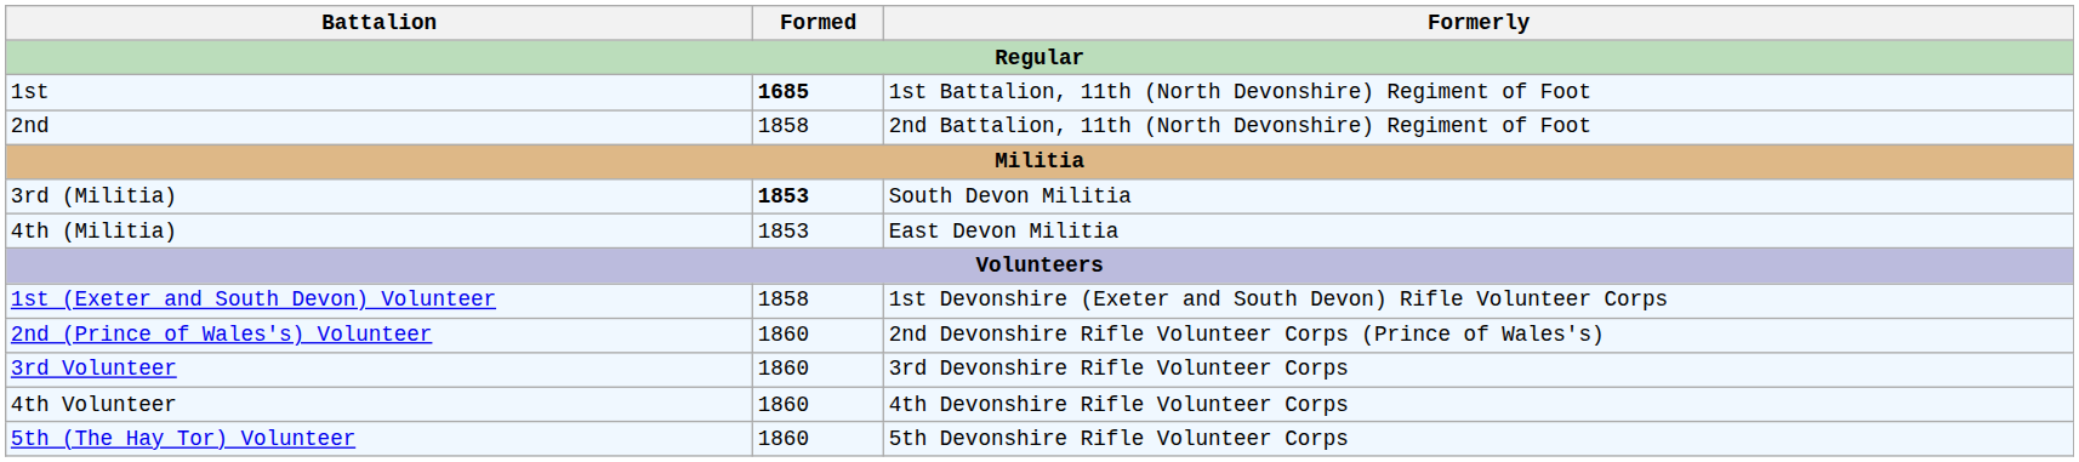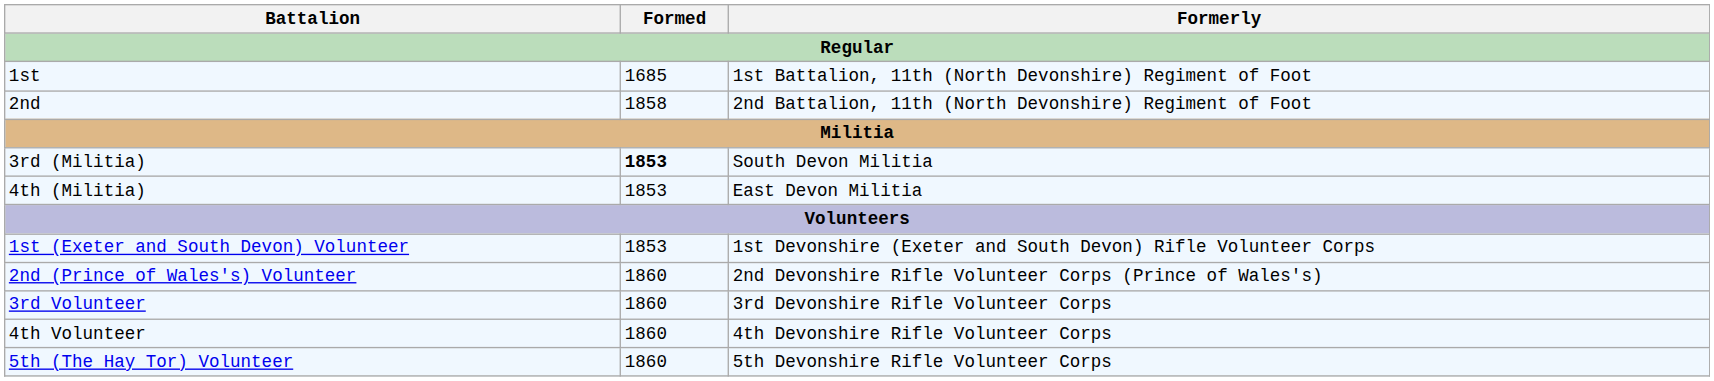 <table class="wikitable" style="width:100%;">
 <tr>
 <th>Battalion</th>
 <th>Formed</th>
 <th>Formerly</th>
 </tr>
 <tr>
 <th colspan="5" style="background:#bdb;">Regular</th>
 </tr>
 <tr style="background:#f0f8ff;">
 <td>1st</td>
-<td><strong>1685</strong></td>
+<td>1685</td>
 <td>1st Battalion, 11th (North Devonshire) Regiment of Foot</td>
 </tr>
 <tr style="background:#f0f8ff;">
 <td>2nd</td>
 <td>1858</td>
 <td>2nd Battalion, 11th (North Devonshire) Regiment of Foot</td>
 </tr>
 <tr>
 <th colspan="5" style="background:#deb887;">Militia</th>
 </tr>
 <tr style="background:#f0f8ff;">
 <td>3rd (Militia)</td>
 <td><strong>1853</strong></td>
 <td>South Devon Militia</td>
 </tr>
 <tr style="background:#f0f8ff;">
 <td>4th (Militia)</td>
 <td>1853</td>
 <td>East Devon Militia</td>
 </tr>
 <tr>
 <th colspan="5" style="background:#bbd;">Volunteers</th>
 </tr>
 <tr style="background:#f0f8ff;">
 <td><a href='#'>1st (Exeter and South Devon) Volunteer</a></td>
-<td>1858</td>
+<td>1853</td>
 <td>1st Devonshire (Exeter and South Devon) Rifle Volunteer Corps</td>
 </tr>
 <tr style="background:#f0f8ff;">
 <td><a href='#'>2nd (Prince of Wales's) Volunteer</a></td>
 <td>1860</td>
 <td>2nd Devonshire Rifle Volunteer Corps (Prince of Wales's)</td>
 </tr>
 <tr style="background:#f0f8ff;">
 <td><a href='#'>3rd Volunteer</a></td>
 <td>1860</td>
 <td>3rd Devonshire Rifle Volunteer Corps</td>
 </tr>
 <tr style="background:#f0f8ff;">
 <td>4th Volunteer</td>
 <td>1860</td>
 <td>4th Devonshire Rifle Volunteer Corps</td>
 </tr>
 <tr style="background:#f0f8ff;">
 <td><a href='#'>5th (The Hay Tor) Volunteer</a></td>
 <td>1860</td>
 <td>5th Devonshire Rifle Volunteer Corps</td>
 </tr>
 </table>
